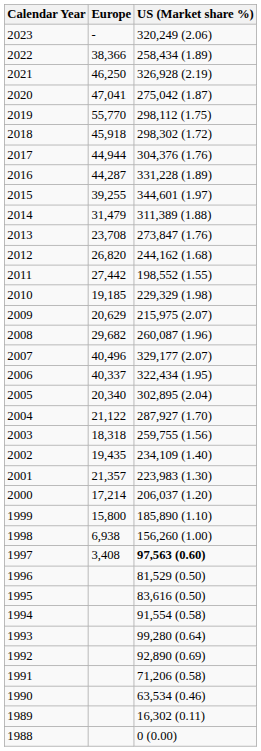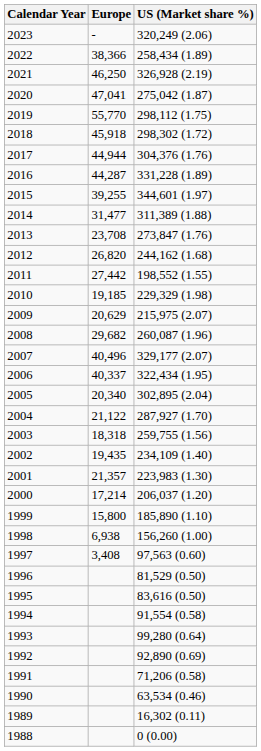 <table class="wikitable">
 <tr>
 <th>Calendar Year</th>
 <th>Europe</th>
 <th>US (Market share %)</th>
 </tr>
 <tr>
 <td>2023</td>
 <td>-</td>
 <td>320,249 (2.06)</td>
 </tr>
 <tr>
 <td>2022</td>
 <td>38,366</td>
 <td>258,434 (1.89)</td>
 </tr>
 <tr>
 <td>2021</td>
 <td>46,250</td>
 <td>326,928 (2.19)</td>
 </tr>
 <tr>
 <td>2020</td>
 <td>47,041</td>
 <td>275,042 (1.87)</td>
 </tr>
 <tr>
 <td>2019</td>
 <td>55,770</td>
 <td>298,112 (1.75)</td>
 </tr>
 <tr>
 <td>2018</td>
 <td>45,918</td>
 <td>298,302 (1.72)</td>
 </tr>
 <tr>
 <td>2017</td>
 <td>44,944</td>
 <td>304,376 (1.76)</td>
 </tr>
 <tr>
 <td>2016</td>
 <td>44,287</td>
 <td>331,228 (1.89)</td>
 </tr>
 <tr>
 <td>2015</td>
 <td>39,255</td>
 <td>344,601 (1.97)</td>
 </tr>
 <tr>
 <td>2014</td>
-<td>31,479</td>
+<td>31,477</td>
 <td>311,389 (1.88)</td>
 </tr>
 <tr>
 <td>2013</td>
 <td>23,708</td>
 <td>273,847 (1.76)</td>
 </tr>
 <tr>
 <td>2012</td>
 <td>26,820</td>
 <td>244,162 (1.68)</td>
 </tr>
 <tr>
 <td>2011</td>
 <td>27,442</td>
 <td>198,552 (1.55)</td>
 </tr>
 <tr>
 <td>2010</td>
 <td>19,185</td>
 <td>229,329 (1.98)</td>
 </tr>
 <tr>
 <td>2009</td>
 <td>20,629</td>
 <td>215,975 (2.07)</td>
 </tr>
 <tr>
 <td>2008</td>
 <td>29,682</td>
 <td>260,087 (1.96)</td>
 </tr>
 <tr>
 <td>2007</td>
 <td>40,496</td>
 <td>329,177 (2.07)</td>
 </tr>
 <tr>
 <td>2006</td>
 <td>40,337</td>
 <td>322,434 (1.95)</td>
 </tr>
 <tr>
 <td>2005</td>
 <td>20,340</td>
 <td>302,895 (2.04)</td>
 </tr>
 <tr>
 <td>2004</td>
 <td>21,122</td>
 <td>287,927 (1.70)</td>
 </tr>
 <tr>
 <td>2003</td>
 <td>18,318</td>
 <td>259,755 (1.56)</td>
 </tr>
 <tr>
 <td>2002</td>
 <td>19,435</td>
 <td>234,109 (1.40)</td>
 </tr>
 <tr>
 <td>2001</td>
 <td>21,357</td>
 <td>223,983 (1.30)</td>
 </tr>
 <tr>
 <td>2000</td>
 <td>17,214</td>
 <td>206,037 (1.20)</td>
 </tr>
 <tr>
 <td>1999</td>
 <td>15,800</td>
 <td>185,890 (1.10)</td>
 </tr>
 <tr>
 <td>1998</td>
 <td>6,938</td>
 <td>156,260 (1.00)</td>
 </tr>
 <tr>
 <td>1997</td>
 <td>3,408</td>
-<td><strong>97,563 (0.60)</strong></td>
+<td>97,563 (0.60)</td>
 </tr>
 <tr>
 <td>1996</td>
 <td></td>
 <td>81,529 (0.50)</td>
 </tr>
 <tr>
 <td>1995</td>
 <td></td>
 <td>83,616 (0.50)</td>
 </tr>
 <tr>
 <td>1994</td>
 <td></td>
 <td>91,554 (0.58)</td>
 </tr>
 <tr>
 <td>1993</td>
 <td></td>
 <td>99,280 (0.64)</td>
 </tr>
 <tr>
 <td>1992</td>
 <td></td>
 <td>92,890 (0.69)</td>
 </tr>
 <tr>
 <td>1991</td>
 <td></td>
 <td>71,206 (0.58)</td>
 </tr>
 <tr>
 <td>1990</td>
 <td></td>
 <td>63,534 (0.46)</td>
 </tr>
 <tr>
 <td>1989</td>
 <td></td>
 <td>16,302 (0.11)</td>
 </tr>
 <tr>
 <td>1988</td>
 <td></td>
 <td>0 (0.00)</td>
 </tr>
 </table>
